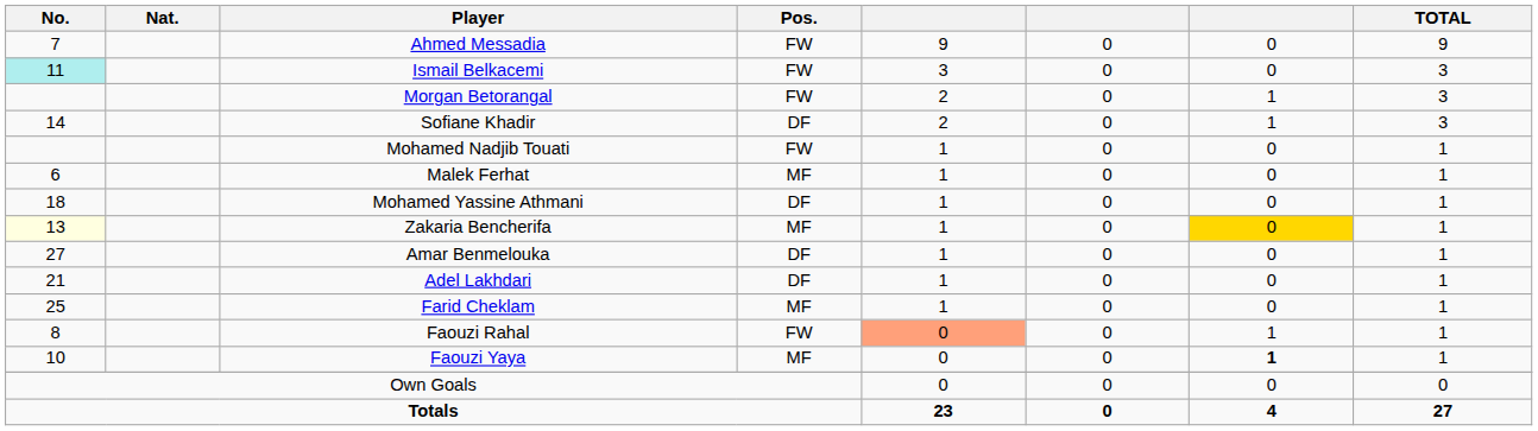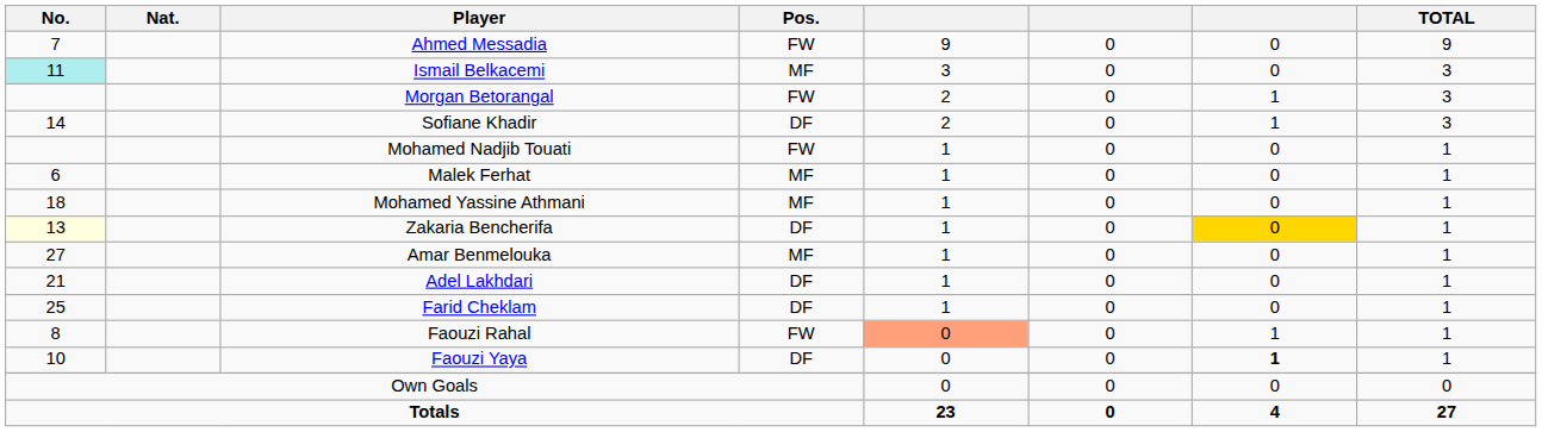 <table class="wikitable sortable alternance"  style="font-size:85%; text-align:center; line-height:14px; width:60%;">
 <tr>
 <th width=10>No.</th>
 <th width=10>Nat.</th>
 <th width=140>Player</th>
 <th width=10>Pos.</th>
 <th width=40></th>
 <th width=40></th>
 <th width=40></th>
 <th width=10>TOTAL</th>
 </tr>
 <tr>
 <td>7</td>
 <td></td>
 <td><a href='#'>Ahmed Messadia</a></td>
 <td>FW</td>
 <td>9</td>
 <td>0</td>
 <td>0</td>
 <td>9</td>
 </tr>
 <tr>
 <td style="background: paleturquoise;">11</td>
 <td></td>
 <td><a href='#'>Ismail Belkacemi</a></td>
-<td>FW</td>
+<td>MF</td>
 <td>3</td>
 <td>0</td>
 <td>0</td>
 <td>3</td>
 </tr>
 <tr>
 <td></td>
 <td></td>
 <td><a href='#'>Morgan Betorangal</a></td>
 <td>FW</td>
 <td>2</td>
 <td>0</td>
 <td>1</td>
 <td>3</td>
 </tr>
 <tr>
 <td>14</td>
 <td></td>
 <td>Sofiane Khadir</td>
 <td>DF</td>
 <td>2</td>
 <td>0</td>
 <td>1</td>
 <td>3</td>
 </tr>
 <tr>
 <td></td>
 <td></td>
 <td>Mohamed Nadjib Touati</td>
 <td>FW</td>
 <td>1</td>
 <td>0</td>
 <td>0</td>
 <td>1</td>
 </tr>
 <tr>
 <td>6</td>
 <td></td>
 <td>Malek Ferhat</td>
 <td>MF</td>
 <td>1</td>
 <td>0</td>
 <td>0</td>
 <td>1</td>
 </tr>
 <tr>
 <td>18</td>
 <td></td>
 <td>Mohamed Yassine Athmani</td>
-<td>DF</td>
+<td>MF</td>
 <td>1</td>
 <td>0</td>
 <td>0</td>
 <td>1</td>
 </tr>
 <tr>
 <td style="background: lightyellow;">13</td>
 <td></td>
 <td>Zakaria Bencherifa</td>
-<td>MF</td>
+<td>DF</td>
 <td>1</td>
 <td>0</td>
 <td style="background: gold;">0</td>
 <td>1</td>
 </tr>
 <tr>
 <td>27</td>
 <td></td>
 <td>Amar Benmelouka</td>
-<td>DF</td>
+<td>MF</td>
 <td>1</td>
 <td>0</td>
 <td>0</td>
 <td>1</td>
 </tr>
 <tr>
 <td>21</td>
 <td></td>
 <td><a href='#'>Adel Lakhdari</a></td>
 <td>DF</td>
 <td>1</td>
 <td>0</td>
 <td>0</td>
 <td>1</td>
 </tr>
 <tr>
 <td>25</td>
 <td></td>
 <td><a href='#'>Farid Cheklam</a></td>
-<td>MF</td>
+<td>DF</td>
 <td>1</td>
 <td>0</td>
 <td>0</td>
 <td>1</td>
 </tr>
 <tr>
 <td>8</td>
 <td></td>
 <td>Faouzi Rahal</td>
 <td>FW</td>
 <td style="background: lightsalmon;">0</td>
 <td>0</td>
 <td>1</td>
 <td>1</td>
 </tr>
 <tr>
 <td>10</td>
 <td></td>
 <td><a href='#'>Faouzi Yaya</a></td>
-<td>MF</td>
+<td>DF</td>
 <td>0</td>
 <td>0</td>
 <td><strong>1</strong></td>
 <td>1</td>
 </tr>
 <tr>
 </tr>
 <tr class="sortbottom">
 <td colspan="4">Own Goals</td>
 <td>0</td>
 <td>0</td>
 <td>0</td>
 <td>0</td>
 </tr>
 <tr class="sortbottom">
 <td colspan="4"><strong>Totals</strong></td>
 <td><strong>23</strong></td>
 <td><strong>0</strong></td>
 <td><strong>4</strong></td>
 <td><strong>27</strong></td>
 </tr>
 </table>
